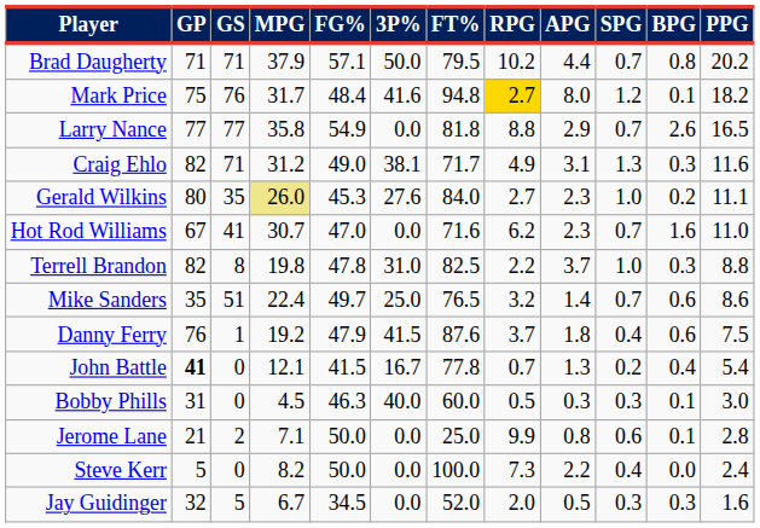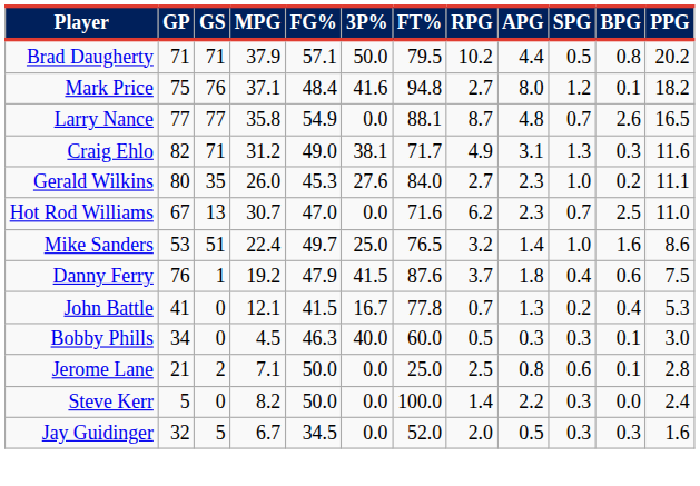 <table class="wikitable sortable" style="text-align:right;">
 <tr>
 <th style="background:#00205B; color:#FFFFFF; border-top:#E03C31 3px solid; border-bottom:#E03C31 3px solid;">Player</th>
 <th style="background:#00205B; color:#FFFFFF; border-top:#E03C31 3px solid; border-bottom:#E03C31 3px solid;">GP</th>
 <th style="background:#00205B; color:#FFFFFF; border-top:#E03C31 3px solid; border-bottom:#E03C31 3px solid;">GS</th>
 <th style="background:#00205B; color:#FFFFFF; border-top:#E03C31 3px solid; border-bottom:#E03C31 3px solid;">MPG</th>
 <th style="background:#00205B; color:#FFFFFF; border-top:#E03C31 3px solid; border-bottom:#E03C31 3px solid;">FG%</th>
 <th style="background:#00205B; color:#FFFFFF; border-top:#E03C31 3px solid; border-bottom:#E03C31 3px solid;">3P%</th>
 <th style="background:#00205B; color:#FFFFFF; border-top:#E03C31 3px solid; border-bottom:#E03C31 3px solid;">FT%</th>
 <th style="background:#00205B; color:#FFFFFF; border-top:#E03C31 3px solid; border-bottom:#E03C31 3px solid;">RPG</th>
 <th style="background:#00205B; color:#FFFFFF; border-top:#E03C31 3px solid; border-bottom:#E03C31 3px solid;">APG</th>
 <th style="background:#00205B; color:#FFFFFF; border-top:#E03C31 3px solid; border-bottom:#E03C31 3px solid;">SPG</th>
 <th style="background:#00205B; color:#FFFFFF; border-top:#E03C31 3px solid; border-bottom:#E03C31 3px solid;">BPG</th>
 <th style="background:#00205B; color:#FFFFFF; border-top:#E03C31 3px solid; border-bottom:#E03C31 3px solid;">PPG</th>
 </tr>
 <tr>
 <td><a href='#'>Brad Daugherty</a></td>
 <td>71</td>
 <td>71</td>
 <td>37.9</td>
 <td>57.1</td>
 <td>50.0</td>
 <td>79.5</td>
 <td>10.2</td>
 <td>4.4</td>
-<td>0.7</td>
+<td>0.5</td>
 <td>0.8</td>
 <td>20.2</td>
 </tr>
 <tr>
 <td><a href='#'>Mark Price</a></td>
 <td>75</td>
 <td>76</td>
-<td>31.7</td>
+<td>37.1</td>
 <td>48.4</td>
 <td>41.6</td>
 <td>94.8</td>
-<td style="background: gold;">2.7</td>
+<td>2.7</td>
 <td>8.0</td>
 <td>1.2</td>
 <td>0.1</td>
 <td>18.2</td>
 </tr>
 <tr>
 <td><a href='#'>Larry Nance</a></td>
 <td>77</td>
 <td>77</td>
 <td>35.8</td>
 <td>54.9</td>
 <td>0.0</td>
-<td>81.8</td>
-<td>8.8</td>
-<td>2.9</td>
+<td>88.1</td>
+<td>8.7</td>
+<td>4.8</td>
 <td>0.7</td>
 <td>2.6</td>
 <td>16.5</td>
 </tr>
 <tr>
 <td><a href='#'>Craig Ehlo</a></td>
 <td>82</td>
 <td>71</td>
 <td>31.2</td>
 <td>49.0</td>
 <td>38.1</td>
 <td>71.7</td>
 <td>4.9</td>
 <td>3.1</td>
 <td>1.3</td>
 <td>0.3</td>
 <td>11.6</td>
 </tr>
 <tr>
 <td><a href='#'>Gerald Wilkins</a></td>
 <td>80</td>
 <td>35</td>
-<td style="background: khaki;">26.0</td>
+<td>26.0</td>
 <td>45.3</td>
 <td>27.6</td>
 <td>84.0</td>
 <td>2.7</td>
 <td>2.3</td>
 <td>1.0</td>
 <td>0.2</td>
 <td>11.1</td>
 </tr>
 <tr>
 <td><a href='#'>Hot Rod Williams</a></td>
 <td>67</td>
-<td>41</td>
+<td>13</td>
 <td>30.7</td>
 <td>47.0</td>
 <td>0.0</td>
 <td>71.6</td>
 <td>6.2</td>
 <td>2.3</td>
 <td>0.7</td>
-<td>1.6</td>
+<td>2.5</td>
 <td>11.0</td>
 </tr>
 <tr>
-<td><a href='#'>Terrell Brandon</a></td>
-<td>82</td>
-<td>8</td>
-<td>19.8</td>
-<td>47.8</td>
-<td>31.0</td>
-<td>82.5</td>
-<td>2.2</td>
-<td>3.7</td>
-<td>1.0</td>
-<td>0.3</td>
-<td>8.8</td>
-</tr>
-<tr>
 <td><a href='#'>Mike Sanders</a></td>
-<td>35</td>
+<td>53</td>
 <td>51</td>
 <td>22.4</td>
 <td>49.7</td>
 <td>25.0</td>
 <td>76.5</td>
 <td>3.2</td>
 <td>1.4</td>
-<td>0.7</td>
-<td>0.6</td>
+<td>1.0</td>
+<td>1.6</td>
 <td>8.6</td>
 </tr>
 <tr>
 <td><a href='#'>Danny Ferry</a></td>
 <td>76</td>
 <td>1</td>
 <td>19.2</td>
 <td>47.9</td>
 <td>41.5</td>
 <td>87.6</td>
 <td>3.7</td>
 <td>1.8</td>
 <td>0.4</td>
 <td>0.6</td>
 <td>7.5</td>
 </tr>
 <tr>
 <td><a href='#'>John Battle</a></td>
-<td><strong>41</strong></td>
+<td>41</td>
 <td>0</td>
 <td>12.1</td>
 <td>41.5</td>
 <td>16.7</td>
 <td>77.8</td>
 <td>0.7</td>
 <td>1.3</td>
 <td>0.2</td>
 <td>0.4</td>
-<td>5.4</td>
+<td>5.3</td>
 </tr>
 <tr>
 <td><a href='#'>Bobby Phills</a></td>
-<td>31</td>
+<td>34</td>
 <td>0</td>
 <td>4.5</td>
 <td>46.3</td>
 <td>40.0</td>
 <td>60.0</td>
 <td>0.5</td>
 <td>0.3</td>
 <td>0.3</td>
 <td>0.1</td>
 <td>3.0</td>
 </tr>
 <tr>
 <td><a href='#'>Jerome Lane</a></td>
 <td>21</td>
 <td>2</td>
 <td>7.1</td>
 <td>50.0</td>
 <td>0.0</td>
 <td>25.0</td>
-<td>9.9</td>
+<td>2.5</td>
 <td>0.8</td>
 <td>0.6</td>
 <td>0.1</td>
 <td>2.8</td>
 </tr>
 <tr>
 <td><a href='#'>Steve Kerr</a></td>
 <td>5</td>
 <td>0</td>
 <td>8.2</td>
 <td>50.0</td>
 <td>0.0</td>
 <td>100.0</td>
-<td>7.3</td>
+<td>1.4</td>
 <td>2.2</td>
-<td>0.4</td>
+<td>0.3</td>
 <td>0.0</td>
 <td>2.4</td>
 </tr>
 <tr>
 <td><a href='#'>Jay Guidinger</a></td>
 <td>32</td>
 <td>5</td>
 <td>6.7</td>
 <td>34.5</td>
 <td>0.0</td>
 <td>52.0</td>
 <td>2.0</td>
 <td>0.5</td>
 <td>0.3</td>
 <td>0.3</td>
 <td>1.6</td>
 </tr>
 </table>
